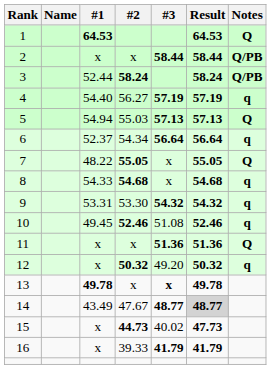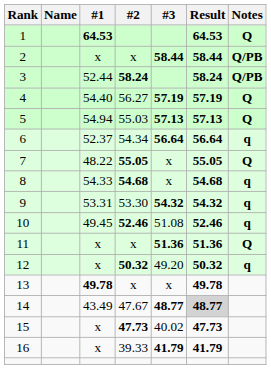 <table class="wikitable sortable" style="text-align:center">
 <tr>
 <th>Rank</th>
 <th>Name</th>
 <th>#1</th>
 <th>#2</th>
 <th>#3</th>
 <th>Result</th>
 <th>Notes</th>
 </tr>
 <tr bgcolor=#ccffcc>
 <td>1</td>
 <td align="left"></td>
 <td><strong>64.53</strong></td>
 <td></td>
 <td></td>
 <td><strong>64.53</strong></td>
 <td><strong>Q</strong></td>
 </tr>
 <tr bgcolor=#ccffcc>
 <td>2</td>
 <td align="left"></td>
 <td>x</td>
 <td>x</td>
 <td><strong>58.44</strong></td>
 <td><strong>58.44</strong></td>
 <td><strong>Q/PB</strong></td>
 </tr>
 <tr bgcolor=#ccffcc>
 <td>3</td>
 <td align="left"></td>
 <td>52.44</td>
 <td><strong>58.24</strong></td>
 <td></td>
 <td><strong>58.24</strong></td>
 <td><strong>Q/PB</strong></td>
 </tr>
 <tr bgcolor=#ccffcc>
 <td>4</td>
 <td align="left"></td>
 <td>54.40</td>
 <td>56.27</td>
 <td><strong>57.19</strong></td>
 <td><strong>57.19</strong></td>
-<td><strong>q</strong></td>
+<td><strong>Q</strong></td>
 </tr>
 <tr bgcolor=#ccffcc>
 <td>5</td>
 <td align="left"></td>
 <td>54.94</td>
 <td>55.03</td>
 <td><strong>57.13</strong></td>
 <td><strong>57.13</strong></td>
 <td><strong>Q</strong></td>
 </tr>
 <tr bgcolor=#ddffdd>
 <td>6</td>
 <td align="left"></td>
 <td>52.37</td>
 <td>54.34</td>
 <td><strong>56.64</strong></td>
 <td><strong>56.64</strong></td>
 <td><strong>q</strong></td>
 </tr>
 <tr bgcolor=#ddffdd>
 <td>7</td>
 <td align="left"></td>
 <td>48.22</td>
 <td><strong>55.05</strong></td>
 <td>x</td>
 <td><strong>55.05</strong></td>
 <td><strong>Q</strong></td>
 </tr>
 <tr bgcolor=#ddffdd>
 <td>8</td>
 <td align="left"></td>
 <td>54.33</td>
 <td><strong>54.68</strong></td>
 <td>x</td>
 <td><strong>54.68</strong></td>
 <td><strong>q</strong></td>
 </tr>
 <tr bgcolor=#ddffdd>
 <td>9</td>
 <td align="left"></td>
 <td>53.31</td>
 <td>53.30</td>
 <td><strong>54.32</strong></td>
 <td><strong>54.32</strong></td>
 <td><strong>q</strong></td>
 </tr>
 <tr bgcolor=#ddffdd>
 <td>10</td>
 <td align="left"></td>
 <td>49.45</td>
 <td><strong>52.46</strong></td>
 <td>51.08</td>
 <td><strong>52.46</strong></td>
 <td><strong>q</strong></td>
 </tr>
 <tr bgcolor=#ddffdd>
 <td>11</td>
 <td align="left"></td>
 <td>x</td>
 <td>x</td>
 <td><strong>51.36</strong></td>
 <td><strong>51.36</strong></td>
 <td><strong>Q</strong></td>
 </tr>
 <tr bgcolor=#ddffdd>
 <td>12</td>
 <td align="left"></td>
 <td>x</td>
 <td><strong>50.32</strong></td>
 <td>49.20</td>
 <td><strong>50.32</strong></td>
 <td><strong>q</strong></td>
 </tr>
 <tr>
 <td>13</td>
 <td align="left"></td>
 <td><strong>49.78</strong></td>
 <td>x</td>
-<td><strong>x</strong></td>
+<td>x</td>
 <td><strong>49.78</strong></td>
 <td></td>
 </tr>
 <tr>
 <td>14</td>
 <td align="left"></td>
 <td>43.49</td>
 <td>47.67</td>
 <td><strong>48.77</strong></td>
 <td style="background: lightgrey;"><strong>48.77</strong></td>
 <td></td>
 </tr>
 <tr>
 <td>15</td>
 <td align="left"></td>
 <td>x</td>
-<td><strong>44.73</strong></td>
+<td><strong>47.73</strong></td>
 <td>40.02</td>
 <td><strong>47.73</strong></td>
 <td></td>
 </tr>
 <tr>
 <td>16</td>
 <td align="left"></td>
 <td>x</td>
 <td>39.33</td>
 <td><strong>41.79</strong></td>
 <td><strong>41.79</strong></td>
 <td></td>
 </tr>
 <tr>
 <td></td>
 <td align="left"></td>
 <td></td>
 <td></td>
 <td></td>
 <td><strong></strong></td>
 <td></td>
 </tr>
 </table>
